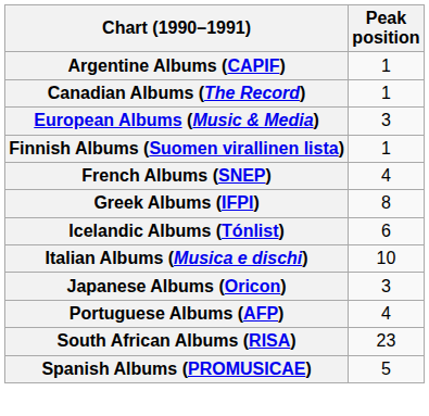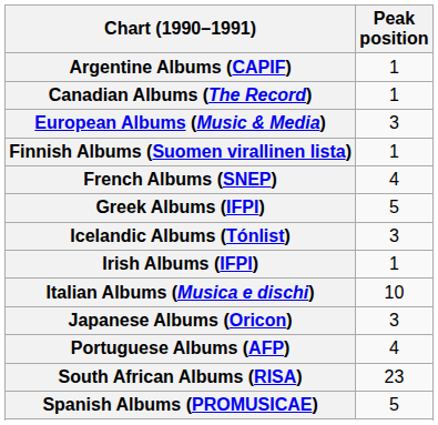 <table class="wikitable sortable plainrowheaders" style="text-align:center">
 <tr>
 <th scope="col">Chart (1990–1991)</th>
 <th scope="col">Peak<br>position</th>
 </tr>
 <tr>
 <th scope="row">Argentine Albums (<a href='#'>CAPIF</a>)</th>
 <td>1</td>
 </tr>
 <tr>
 </tr>
 <tr>
 </tr>
 <tr>
 <th scope="row">Canadian Albums (<em><a href='#'>The Record</a></em>)</th>
 <td>1</td>
 </tr>
 <tr>
 </tr>
 <tr>
 <th scope="row"><a href='#'>European Albums</a> (<em><a href='#'>Music & Media</a></em>)</th>
 <td>3</td>
 </tr>
 <tr>
 <th scope="row">Finnish Albums (<a href='#'>Suomen virallinen lista</a>)</th>
 <td>1</td>
 </tr>
 <tr>
 <th scope="row">French Albums (<a href='#'>SNEP</a>)</th>
 <td>4</td>
 </tr>
 <tr>
 </tr>
 <tr>
 <th scope="row">Greek Albums (<a href='#'>IFPI</a>)</th>
-<td>8</td>
+<td>5</td>
 </tr>
 <tr>
 </tr>
 <tr>
 <th scope="row">Icelandic Albums (<a href='#'>Tónlist</a>)</th>
-<td>6</td>
+<td>3</td>
+</tr>
+<tr>
+<th scope="row">Irish Albums (<a href='#'>IFPI</a>)</th>
+<td>1</td>
 </tr>
 <tr>
 <th scope="row">Italian Albums (<em><a href='#'>Musica e dischi</a></em>)</th>
 <td>10</td>
 </tr>
 <tr>
 <th scope="row">Japanese Albums (<a href='#'>Oricon</a>)</th>
 <td>3</td>
 </tr>
 <tr>
 </tr>
 <tr>
 </tr>
 <tr>
 <th scope="row">Portuguese Albums (<a href='#'>AFP</a>)</th>
 <td>4</td>
 </tr>
 <tr>
 <th scope="row">South African Albums (<a href='#'>RISA</a>)</th>
 <td>23</td>
 </tr>
 <tr>
 <th scope="row">Spanish Albums (<a href='#'>PROMUSICAE</a>)</th>
 <td>5</td>
 </tr>
 <tr>
 </tr>
 <tr>
 </tr>
 <tr>
 </tr>
 <tr>
 </tr>
 <tr>
 </tr>
 </table>
